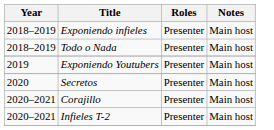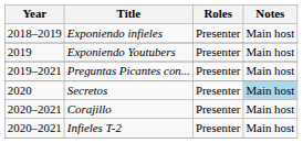 <table class="wikitable sortable">
 <tr>
 <th>Year</th>
 <th>Title</th>
 <th>Roles</th>
 <th>Notes</th>
 </tr>
 <tr>
 <td>2018–2019</td>
 <td><em>Exponiendo infieles</em></td>
 <td>Presenter</td>
 <td>Main host</td>
 </tr>
 <tr>
-<td>2018–2019</td>
-<td><em>Todo o Nada</em></td>
-<td>Presenter</td>
-<td>Main host</td>
-</tr>
-<tr>
 </tr>
 <tr>
 <td>2019</td>
 <td><em>Exponiendo Youtubers</em></td>
 <td>Presenter</td>
 <td>Main host</td>
 </tr>
 <tr>
 </tr>
 <tr>
+<td>2019–2021</td>
+<td><em>Preguntas Picantes con...</em></td>
+<td>Presenter</td>
+<td>Main host</td>
+</tr>
+<tr>
 </tr>
 <tr>
 <td>2020</td>
 <td><em>Secretos</em></td>
 <td>Presenter</td>
-<td>Main host</td>
+<td style="background: lightblue;">Main host</td>
 </tr>
 <tr>
 <td>2020–2021</td>
 <td><em>Corajillo</em></td>
 <td>Presenter</td>
 <td>Main host</td>
 </tr>
 <tr>
 <td>2020–2021</td>
 <td><em>Infieles T-2</em></td>
 <td>Presenter</td>
 <td>Main host</td>
 </tr>
 <tr>
 </tr>
 </table>
